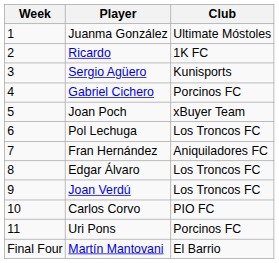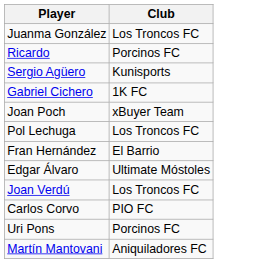 <table class="wikitable">
 <tr>
-<th>Week</th>
 <th>Player</th>
 <th>Club</th>
 </tr>
 <tr>
-<td>1</td>
 <td> Juanma González</td>
-<td>Ultimate Móstoles</td>
+<td>Los Troncos FC</td>
 </tr>
 <tr>
-<td>2</td>
 <td> <a href='#'>Ricardo</a></td>
-<td>1K FC</td>
+<td>Porcinos FC</td>
 </tr>
 <tr>
-<td>3</td>
 <td> <a href='#'>Sergio Agüero</a></td>
 <td>Kunisports</td>
 </tr>
 <tr>
-<td>4</td>
 <td> <a href='#'>Gabriel Cichero</a></td>
-<td>Porcinos FC</td>
+<td>1K FC</td>
 </tr>
 <tr>
-<td>5</td>
 <td> Joan Poch</td>
 <td>xBuyer Team</td>
 </tr>
 <tr>
-<td>6</td>
 <td> Pol Lechuga</td>
 <td>Los Troncos FC</td>
 </tr>
 <tr>
-<td>7</td>
 <td> Fran Hernández</td>
-<td>Aniquiladores FC</td>
+<td>El Barrio</td>
 </tr>
 <tr>
-<td>8</td>
 <td> Edgar Álvaro</td>
-<td>Los Troncos FC</td>
+<td>Ultimate Móstoles</td>
 </tr>
 <tr>
-<td>9</td>
 <td> <a href='#'>Joan Verdú</a></td>
 <td>Los Troncos FC</td>
 </tr>
 <tr>
-<td>10</td>
 <td> Carlos Corvo</td>
 <td>PIO FC</td>
 </tr>
 <tr>
-<td>11</td>
 <td> Uri Pons</td>
 <td>Porcinos FC</td>
 </tr>
 <tr>
-<td>Final Four</td>
 <td> <a href='#'>Martín Mantovani</a></td>
-<td>El Barrio</td>
+<td>Aniquiladores FC</td>
 </tr>
 </table>
